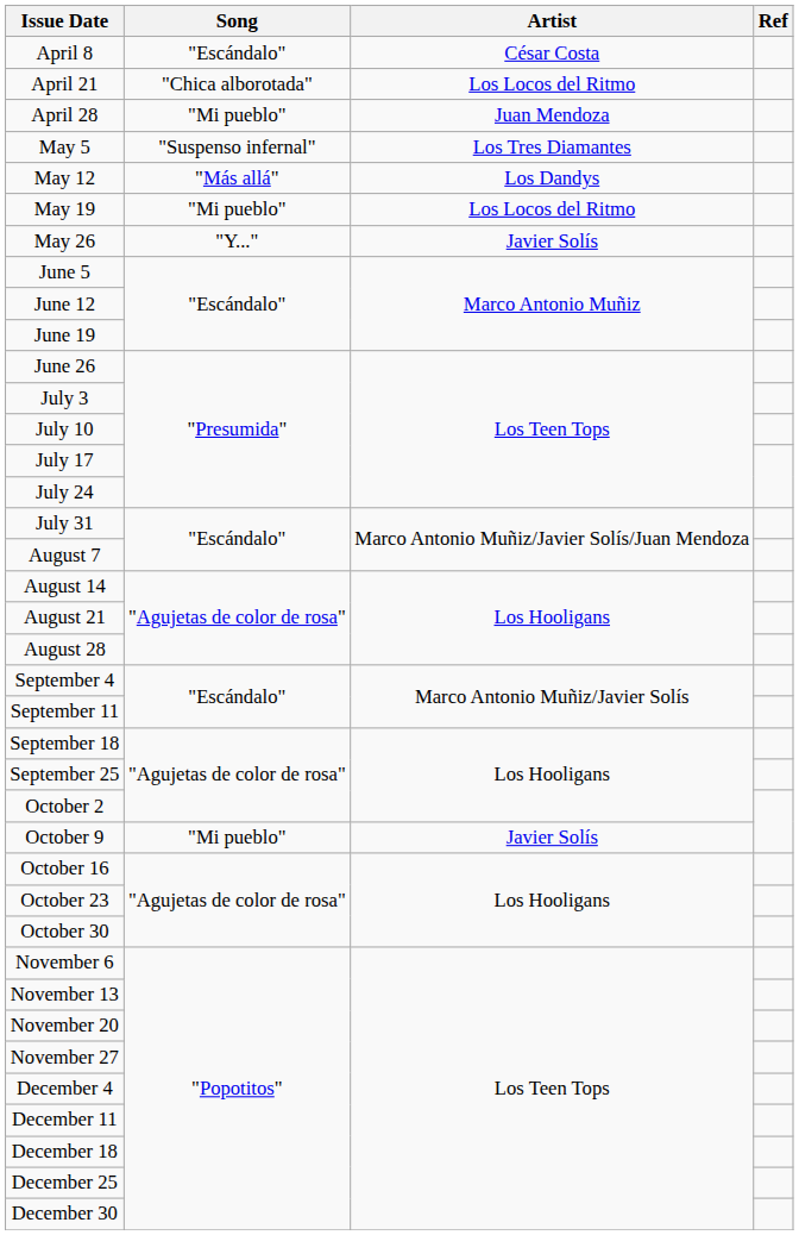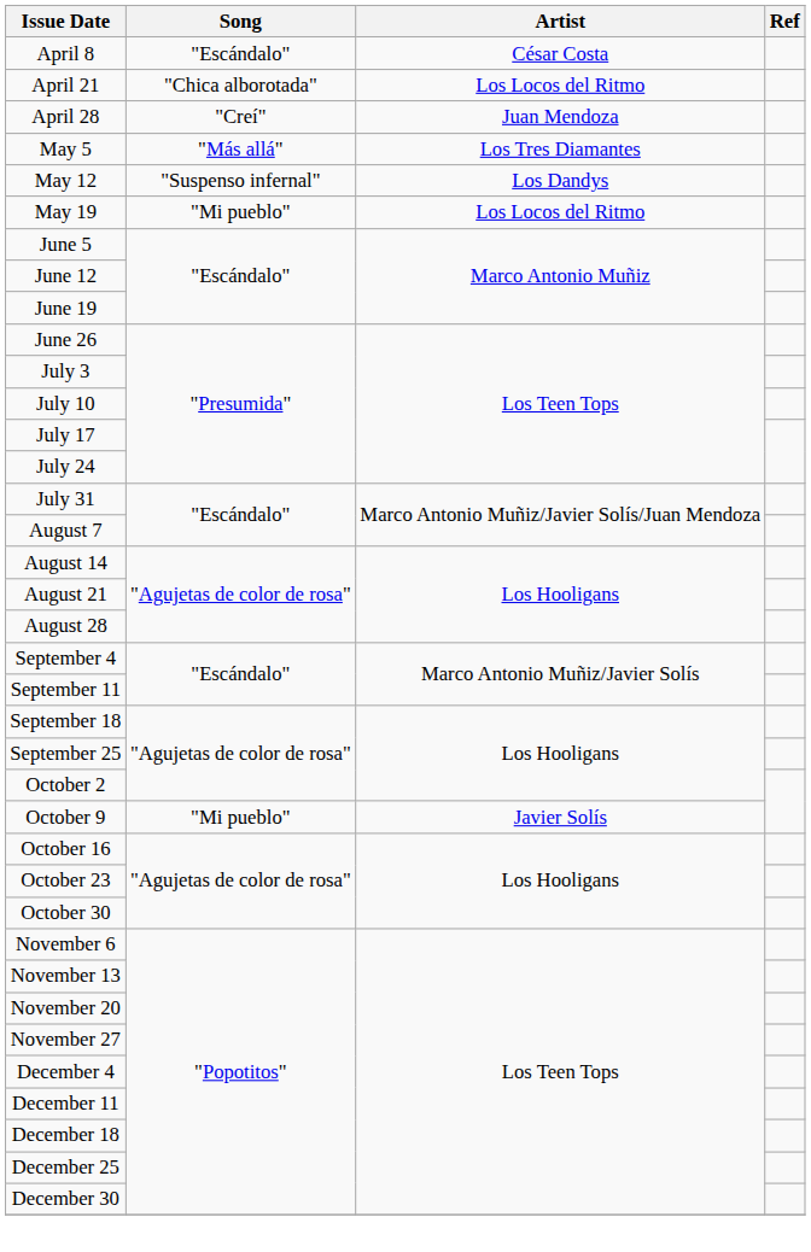 <table class="wikitable">
 <tr>
 <th>Issue Date</th>
 <th>Song</th>
 <th>Artist</th>
 <th>Ref</th>
 </tr>
 <tr>
 <td align="center">April 8</td>
 <td align="center">"Escándalo"</td>
 <td align="center" rowspan="1"><a href='#'>César Costa</a></td>
 <td align="center"></td>
 </tr>
 <tr>
 <td align="center">April 21</td>
 <td align="center">"Chica alborotada"</td>
 <td align="center"><a href='#'>Los Locos del Ritmo</a></td>
 <td align="center"></td>
 </tr>
 <tr>
 <td align="center">April 28</td>
-<td align="center" rowspan="1">"Mi pueblo"</td>
+<td align="center">"Creí"</td>
 <td align="center"><a href='#'>Juan Mendoza</a></td>
 <td align="center"></td>
 </tr>
 <tr>
 <td align="center">May 5</td>
-<td align="center">"Suspenso infernal"</td>
+<td align="center">"<a href='#'>Más allá</a>"</td>
 <td align="center"><a href='#'>Los Tres Diamantes</a></td>
 <td align="center"></td>
 </tr>
 <tr>
 <td align="center">May 12</td>
-<td align="center">"<a href='#'>Más allá</a>"</td>
+<td align="center">"Suspenso infernal"</td>
 <td align="center"><a href='#'>Los Dandys</a></td>
 <td align="center"></td>
 </tr>
 <tr>
 <td align="center">May 19</td>
 <td align="center" rowspan="1">"Mi pueblo"</td>
 <td align="center"><a href='#'>Los Locos del Ritmo</a></td>
-<td align="center"></td>
-</tr>
-<tr>
-<td align="center">May 26</td>
-<td align="center">"Y..."</td>
-<td align="center"><a href='#'>Javier Solís</a></td>
 <td align="center"></td>
 </tr>
 <tr>
 <td align="center">June 5</td>
 <td align="center" rowspan="3">"Escándalo"</td>
 <td align="center" rowspan="3"><a href='#'>Marco Antonio Muñiz</a></td>
 <td align="center"></td>
 </tr>
 <tr>
 <td align="center">June 12</td>
 <td align="center"></td>
 </tr>
 <tr>
 <td align="center">June 19</td>
 <td align="center"></td>
 </tr>
 <tr>
 <td align="center">June 26</td>
 <td align="center" rowspan="5">"<a href='#'>Presumida</a>"</td>
 <td align="center" rowspan="5"><a href='#'>Los Teen Tops</a></td>
 <td align="center"></td>
 </tr>
 <tr>
 <td align="center">July 3</td>
 <td align="center"></td>
 </tr>
 <tr>
 <td align="center">July 10</td>
 <td align="center"></td>
 </tr>
 <tr>
 <td align="center">July 17</td>
 <td align="center" rowspan=2></td>
 </tr>
 <tr>
 <td align="center">July 24</td>
 </tr>
 <tr>
 <td align="center">July 31</td>
 <td align="center" rowspan="2">"Escándalo"</td>
 <td align="center" rowspan="2">Marco Antonio Muñiz/Javier Solís/Juan Mendoza</td>
 <td align="center" rowspan=1></td>
 </tr>
 <tr>
 <td align="center">August 7</td>
 <td align="center" rowspan=1></td>
 </tr>
 <tr>
 <td align="center">August 14</td>
 <td align="center" rowspan="3">"<a href='#'>Agujetas de color de rosa</a>"</td>
 <td align="center" rowspan="3"><a href='#'>Los Hooligans</a></td>
 <td align="center" rowspan=1></td>
 </tr>
 <tr>
 <td align="center">August 21</td>
 <td align="center" rowspan=1></td>
 </tr>
 <tr>
 <td align="center">August 28</td>
 <td align="center" rowspan=1></td>
 </tr>
 <tr>
 <td align="center">September 4</td>
 <td align="center" rowspan="2">"Escándalo"</td>
 <td align="center" rowspan="2">Marco Antonio Muñiz/Javier Solís</td>
 <td align="center" rowspan=1></td>
 </tr>
 <tr>
 <td align="center">September 11</td>
 <td align="center" rowspan=1></td>
 </tr>
 <tr>
 <td align="center">September 18</td>
 <td align="center" rowspan="3">"Agujetas de color de rosa"</td>
 <td align="center" rowspan="3">Los Hooligans</td>
 <td align="center" rowspan=1></td>
 </tr>
 <tr>
 <td align="center">September 25</td>
 <td align="center" rowspan=1></td>
 </tr>
 <tr>
 <td align="center">October 2</td>
 <td align="center" rowspan=2></td>
 </tr>
 <tr>
 <td align="center">October 9</td>
 <td align="center" rowspan="1">"Mi pueblo"</td>
 <td align="center"><a href='#'>Javier Solís</a></td>
 </tr>
 <tr>
 <td align="center">October 16</td>
 <td align="center" rowspan="3">"Agujetas de color de rosa"</td>
 <td align="center" rowspan="3">Los Hooligans</td>
 <td align="center" rowspan=1></td>
 </tr>
 <tr>
 <td align="center">October 23</td>
 <td align="center" rowspan=1></td>
 </tr>
 <tr>
 <td align="center">October 30</td>
 <td align="center" rowspan=1></td>
 </tr>
 <tr>
 <td align="center">November 6</td>
 <td align="center" rowspan="9">"<a href='#'>Popotitos</a>"</td>
 <td align="center" rowspan="9">Los Teen Tops</td>
 <td align="center" rowspan=1></td>
 </tr>
 <tr>
 <td align="center">November 13</td>
 <td align="center" rowspan=1></td>
 </tr>
 <tr>
 <td align="center">November 20</td>
 <td align="center" rowspan=1></td>
 </tr>
 <tr>
 <td align="center">November 27</td>
 <td align="center" rowspan=1></td>
 </tr>
 <tr>
 <td align="center">December 4</td>
 <td align="center" rowspan=1></td>
 </tr>
 <tr>
 <td align="center">December 11</td>
 <td align="center" rowspan=1></td>
 </tr>
 <tr>
 <td align="center">December 18</td>
 <td align="center" rowspan=1></td>
 </tr>
 <tr>
 <td align="center">December 25</td>
 <td align="center" rowspan=1></td>
 </tr>
 <tr>
 <td align="center">December 30</td>
 <td align="center" rowspan=1></td>
 </tr>
 <tr>
 </tr>
 </table>
